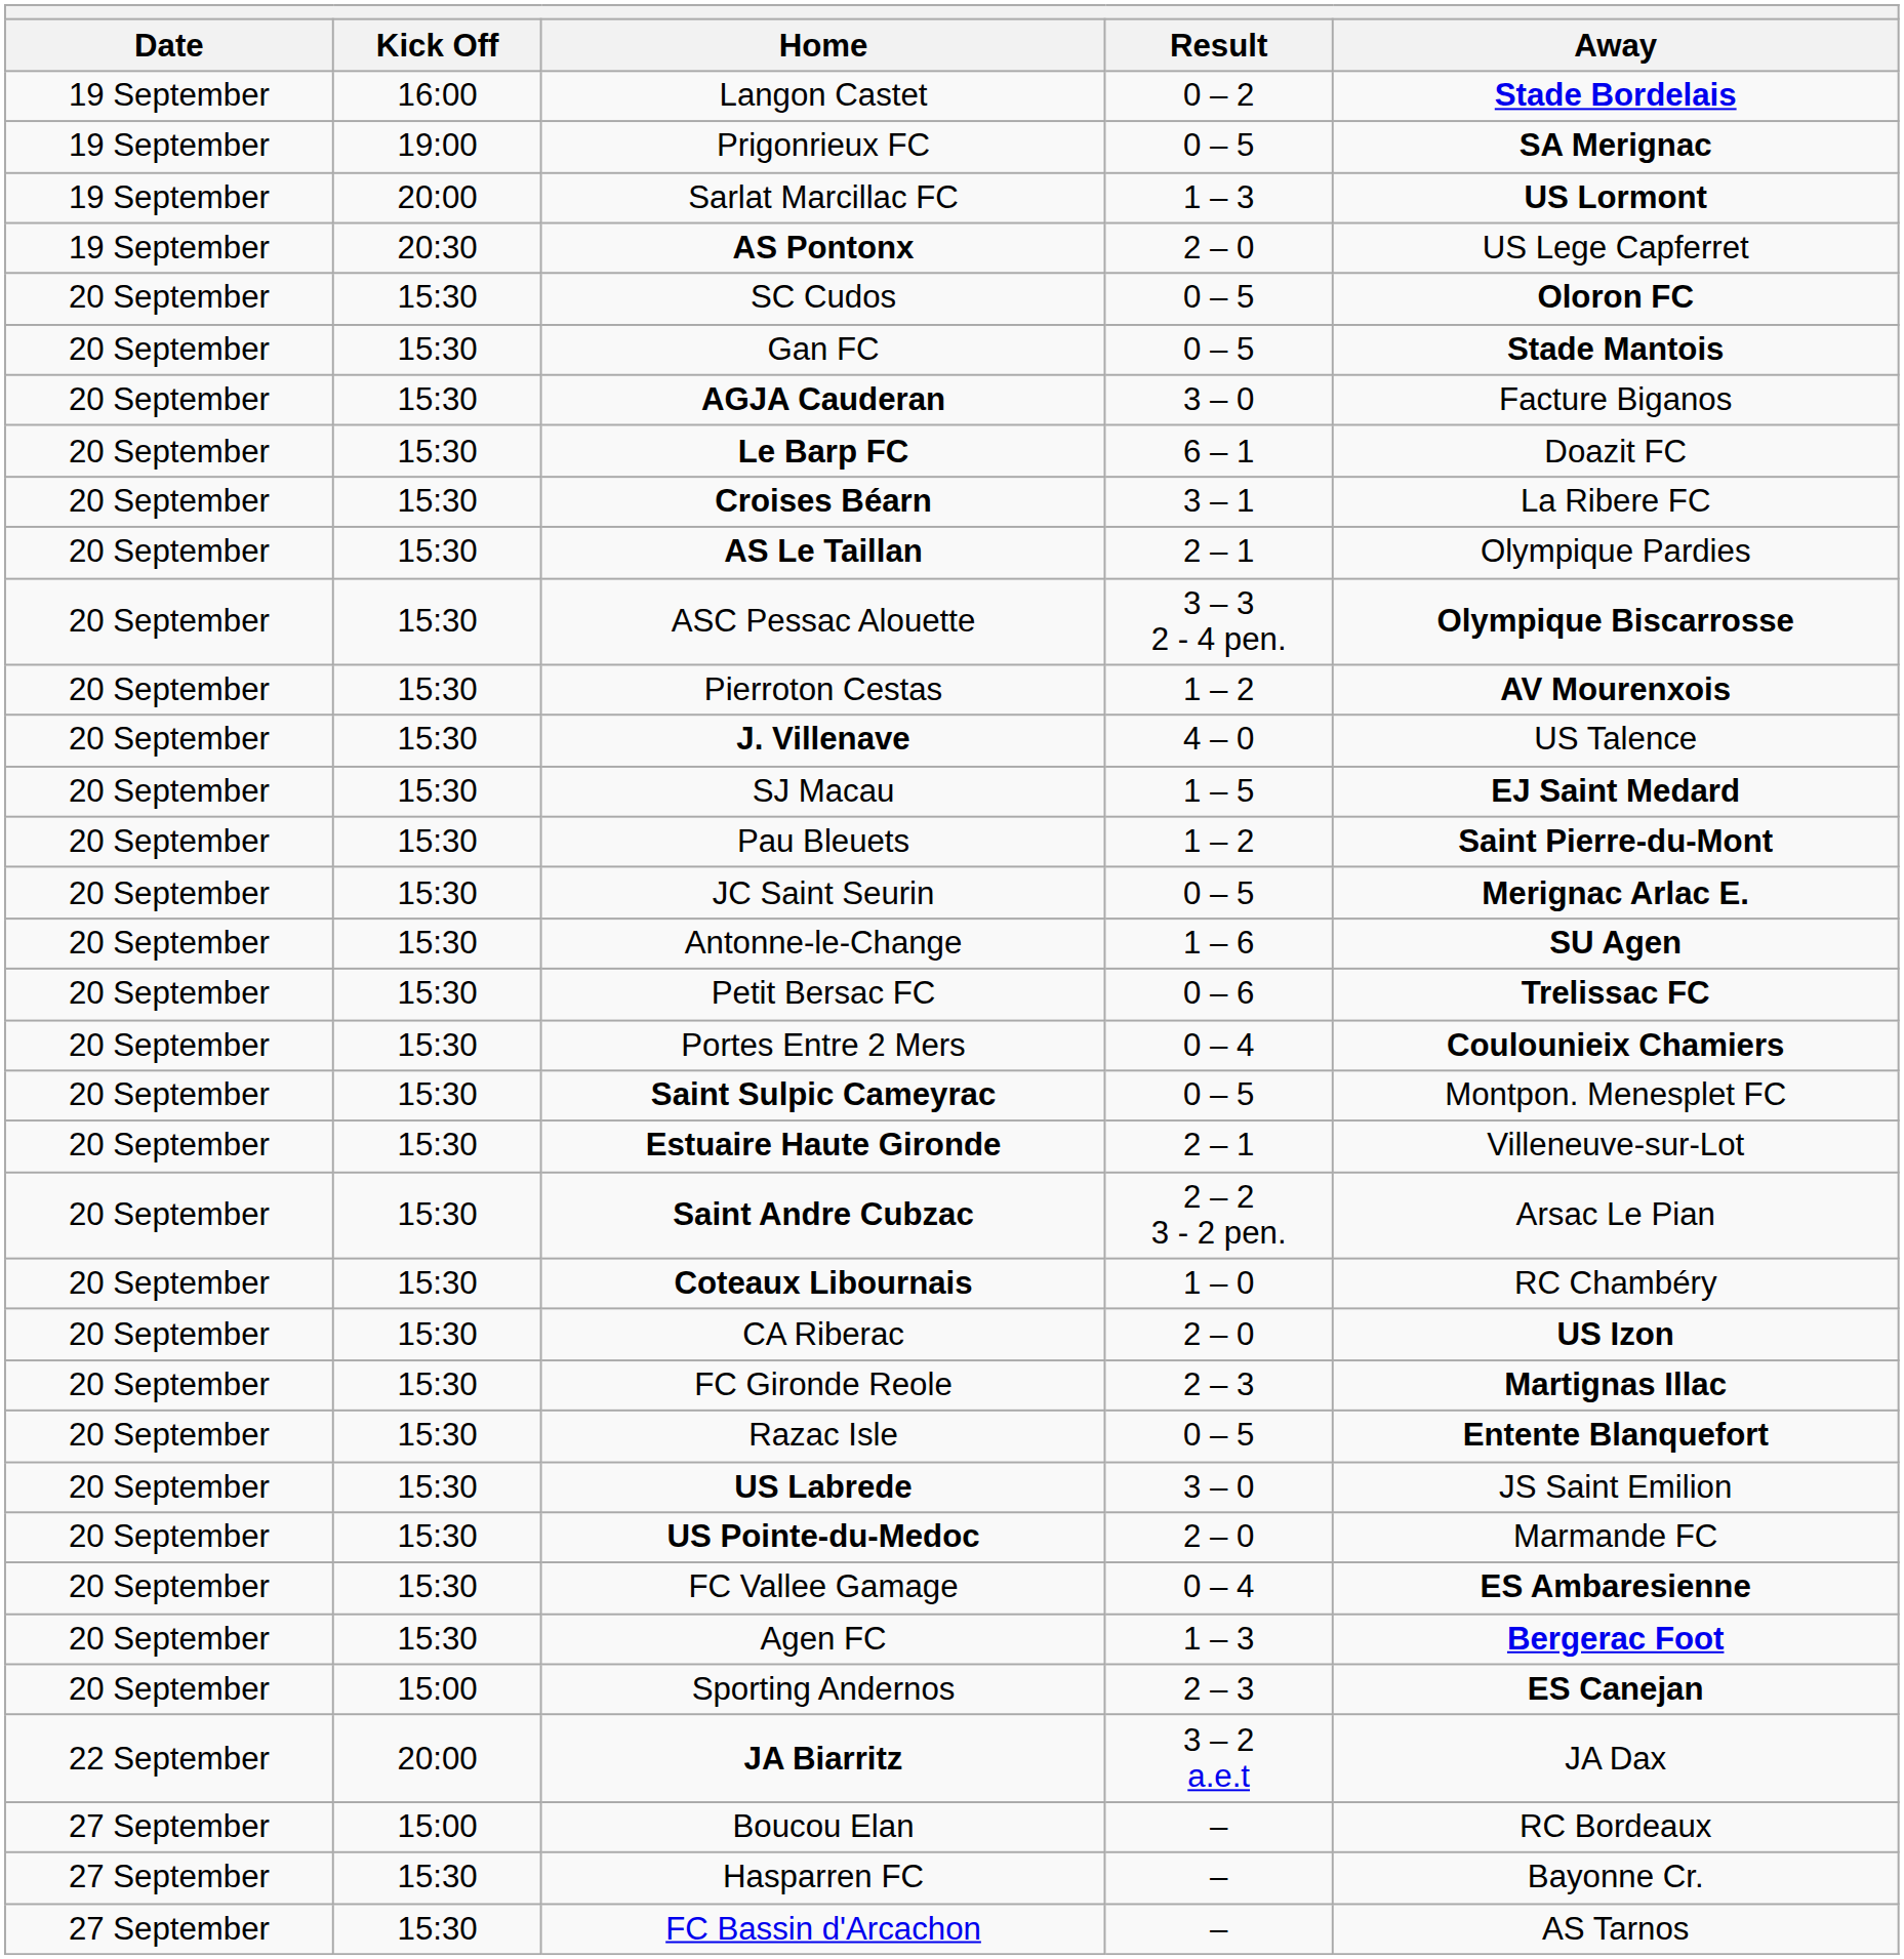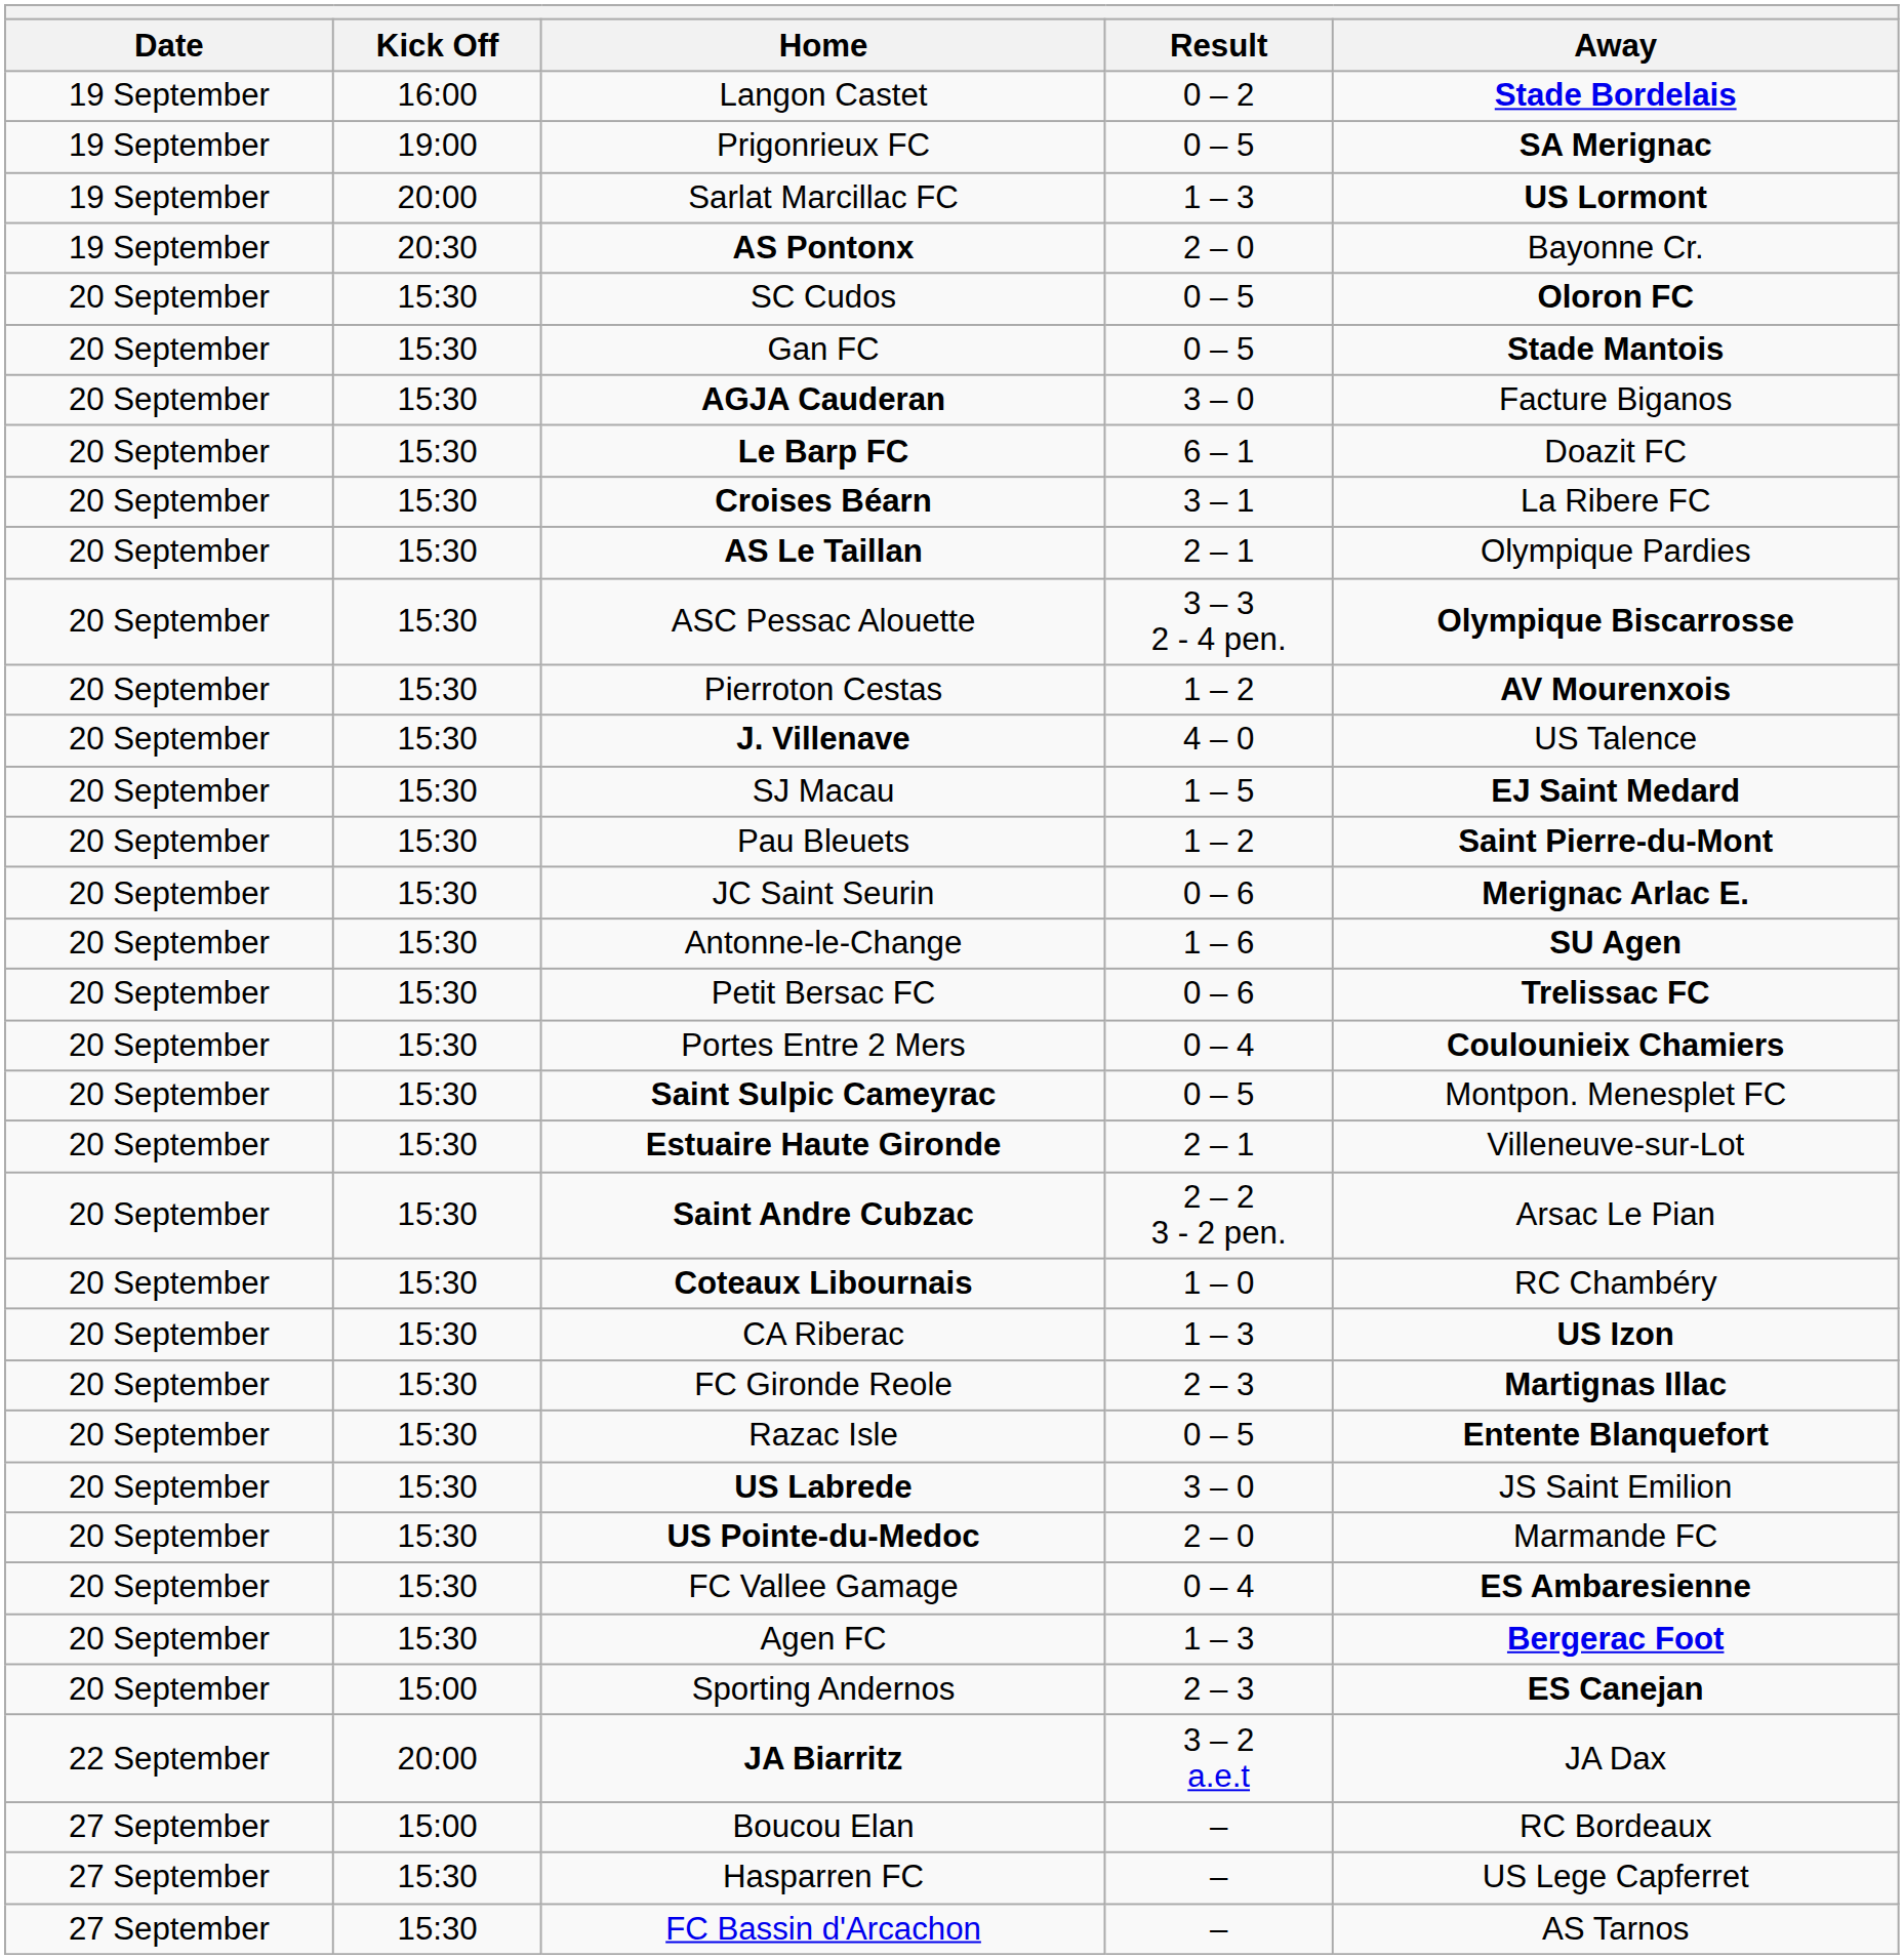 <table class="wikitable collapsible collapsed" style="font-size: 100%; margin:0px;" width="75%">
 <tr>
 <th colspan="7" style="text-align:left;"></th>
 </tr>
 <tr>
 <th><strong>Date</strong></th>
 <th><strong>Kick Off</strong></th>
 <th><strong>Home</strong></th>
 <th><strong>Result</strong></th>
 <th><strong>Away</strong></th>
 </tr>
 <tr>
 <td align=center>19 September</td>
 <td align=center>16:00</td>
 <td align=center>Langon Castet</td>
 <td align=center>0 – 2</td>
 <td align=center><strong><a href='#'>Stade Bordelais</a></strong></td>
 </tr>
 <tr>
 <td align=center>19 September</td>
 <td align=center>19:00</td>
 <td align=center>Prigonrieux FC</td>
 <td align=center>0 – 5</td>
 <td align=center><strong>SA Merignac</strong></td>
 </tr>
 <tr>
 <td align=center>19 September</td>
 <td align=center>20:00</td>
 <td align=center>Sarlat Marcillac FC</td>
 <td align=center>1 – 3</td>
 <td align=center><strong>US Lormont</strong></td>
 </tr>
 <tr>
 <td align=center>19 September</td>
 <td align=center>20:30</td>
 <td align=center><strong>AS Pontonx</strong></td>
 <td align=center>2 – 0</td>
-<td align=center>US Lege Capferret</td>
+<td align=center>Bayonne Cr.</td>
 </tr>
 <tr>
 <td align=center>20 September</td>
 <td align=center>15:30</td>
 <td align=center>SC Cudos</td>
 <td align=center>0 – 5</td>
 <td align=center><strong>Oloron FC</strong></td>
 </tr>
 <tr>
 <td align=center>20 September</td>
 <td align=center>15:30</td>
 <td align=center>Gan FC</td>
 <td align=center>0 – 5</td>
 <td align=center><strong>Stade Mantois</strong></td>
 </tr>
 <tr>
 <td align=center>20 September</td>
 <td align=center>15:30</td>
 <td align=center><strong>AGJA Cauderan</strong></td>
 <td align=center>3 – 0</td>
 <td align=center>Facture Biganos</td>
 </tr>
 <tr>
 <td align=center>20 September</td>
 <td align=center>15:30</td>
 <td align=center><strong>Le Barp FC</strong></td>
 <td align=center>6 – 1</td>
 <td align=center>Doazit FC</td>
 </tr>
 <tr>
 <td align=center>20 September</td>
 <td align=center>15:30</td>
 <td align=center><strong>Croises Béarn</strong></td>
 <td align=center>3 – 1</td>
 <td align=center>La Ribere FC</td>
 </tr>
 <tr>
 <td align=center>20 September</td>
 <td align=center>15:30</td>
 <td align=center><strong>AS Le Taillan</strong></td>
 <td align=center>2 – 1</td>
 <td align=center>Olympique Pardies</td>
 </tr>
 <tr>
 <td align=center>20 September</td>
 <td align=center>15:30</td>
 <td align=center>ASC Pessac Alouette</td>
 <td align=center>3 – 3 <br> 2 - 4 pen.</td>
 <td align=center><strong>Olympique Biscarrosse</strong></td>
 </tr>
 <tr>
 <td align=center>20 September</td>
 <td align=center>15:30</td>
 <td align=center>Pierroton Cestas</td>
 <td align=center>1 – 2</td>
 <td align=center><strong>AV Mourenxois</strong></td>
 </tr>
 <tr>
 <td align=center>20 September</td>
 <td align=center>15:30</td>
 <td align=center><strong>J. Villenave</strong></td>
 <td align=center>4 – 0</td>
 <td align=center>US Talence</td>
 </tr>
 <tr>
 <td align=center>20 September</td>
 <td align=center>15:30</td>
 <td align=center>SJ Macau</td>
 <td align=center>1 – 5</td>
 <td align=center><strong>EJ Saint Medard</strong></td>
 </tr>
 <tr>
 <td align=center>20 September</td>
 <td align=center>15:30</td>
 <td align=center>Pau Bleuets</td>
 <td align=center>1 – 2</td>
 <td align=center><strong>Saint Pierre-du-Mont</strong></td>
 </tr>
 <tr>
 <td align=center>20 September</td>
 <td align=center>15:30</td>
 <td align=center>JC Saint Seurin</td>
-<td align=center>0 – 5</td>
+<td align=center>0 – 6</td>
 <td align=center><strong>Merignac Arlac E.</strong></td>
 </tr>
 <tr>
 <td align=center>20 September</td>
 <td align=center>15:30</td>
 <td align=center>Antonne-le-Change</td>
 <td align=center>1 – 6</td>
 <td align=center><strong>SU Agen</strong></td>
 </tr>
 <tr>
 <td align=center>20 September</td>
 <td align=center>15:30</td>
 <td align=center>Petit Bersac FC</td>
 <td align=center>0 – 6</td>
 <td align=center><strong>Trelissac FC</strong></td>
 </tr>
 <tr>
 <td align=center>20 September</td>
 <td align=center>15:30</td>
 <td align=center>Portes Entre 2 Mers</td>
 <td align=center>0 – 4</td>
 <td align=center><strong>Coulounieix Chamiers</strong></td>
 </tr>
 <tr>
 <td align=center>20 September</td>
 <td align=center>15:30</td>
 <td align=center><strong>Saint Sulpic Cameyrac</strong></td>
 <td align=center>0 – 5</td>
 <td align=center>Montpon. Menesplet FC</td>
 </tr>
 <tr>
 <td align=center>20 September</td>
 <td align=center>15:30</td>
 <td align=center><strong>Estuaire Haute Gironde</strong></td>
 <td align=center>2 – 1</td>
 <td align=center>Villeneuve-sur-Lot</td>
 </tr>
 <tr>
 <td align=center>20 September</td>
 <td align=center>15:30</td>
 <td align=center><strong>Saint Andre Cubzac</strong></td>
 <td align=center>2 – 2 <br> 3 - 2 pen.</td>
 <td align=center>Arsac Le Pian</td>
 </tr>
 <tr>
 <td align=center>20 September</td>
 <td align=center>15:30</td>
 <td align=center><strong>Coteaux Libournais</strong></td>
 <td align=center>1 – 0</td>
 <td align=center>RC Chambéry</td>
 </tr>
 <tr>
 <td align=center>20 September</td>
 <td align=center>15:30</td>
 <td align=center>CA Riberac</td>
-<td align=center>2 – 0</td>
+<td align=center>1 – 3</td>
 <td align=center><strong>US Izon</strong></td>
 </tr>
 <tr>
 <td align=center>20 September</td>
 <td align=center>15:30</td>
 <td align=center>FC Gironde Reole</td>
 <td align=center>2 – 3</td>
 <td align=center><strong>Martignas Illac</strong></td>
 </tr>
 <tr>
 <td align=center>20 September</td>
 <td align=center>15:30</td>
 <td align=center>Razac Isle</td>
 <td align=center>0 – 5</td>
 <td align=center><strong>Entente Blanquefort</strong></td>
 </tr>
 <tr>
 <td align=center>20 September</td>
 <td align=center>15:30</td>
 <td align=center><strong>US Labrede</strong></td>
 <td align=center>3 – 0</td>
 <td align=center>JS Saint Emilion</td>
 </tr>
 <tr>
 <td align=center>20 September</td>
 <td align=center>15:30</td>
 <td align=center><strong>US Pointe-du-Medoc</strong></td>
 <td align=center>2 – 0</td>
 <td align=center>Marmande FC</td>
 </tr>
 <tr>
 <td align=center>20 September</td>
 <td align=center>15:30</td>
 <td align=center>FC Vallee Gamage</td>
 <td align=center>0 – 4</td>
 <td align=center><strong>ES Ambaresienne</strong></td>
 </tr>
 <tr>
 <td align=center>20 September</td>
 <td align=center>15:30</td>
 <td align=center>Agen FC</td>
 <td align=center>1 – 3</td>
 <td align=center><strong><a href='#'>Bergerac Foot</a></strong></td>
 </tr>
 <tr>
 <td align=center>20 September</td>
 <td align=center>15:00</td>
 <td align=center>Sporting Andernos</td>
 <td align=center>2 – 3</td>
 <td align=center><strong>ES Canejan</strong></td>
 </tr>
 <tr>
 <td align=center>22 September</td>
 <td align=center>20:00</td>
 <td align=center><strong>JA Biarritz</strong></td>
 <td align=center>3 – 2 <br> <a href='#'>a.e.t</a></td>
 <td align=center>JA Dax</td>
 </tr>
 <tr>
 <td align=center>27 September</td>
 <td align=center>15:00</td>
 <td align=center>Boucou Elan</td>
 <td align=center>–</td>
 <td align=center>RC Bordeaux</td>
 </tr>
 <tr>
 <td align=center>27 September</td>
 <td align=center>15:30</td>
 <td align=center>Hasparren FC</td>
 <td align=center>–</td>
-<td align=center>Bayonne Cr.</td>
+<td align=center>US Lege Capferret</td>
 </tr>
 <tr>
 <td align=center>27 September</td>
 <td align=center>15:30</td>
 <td align=center><a href='#'>FC Bassin d'Arcachon</a></td>
 <td align=center>–</td>
 <td align=center>AS Tarnos</td>
 </tr>
 </table>
